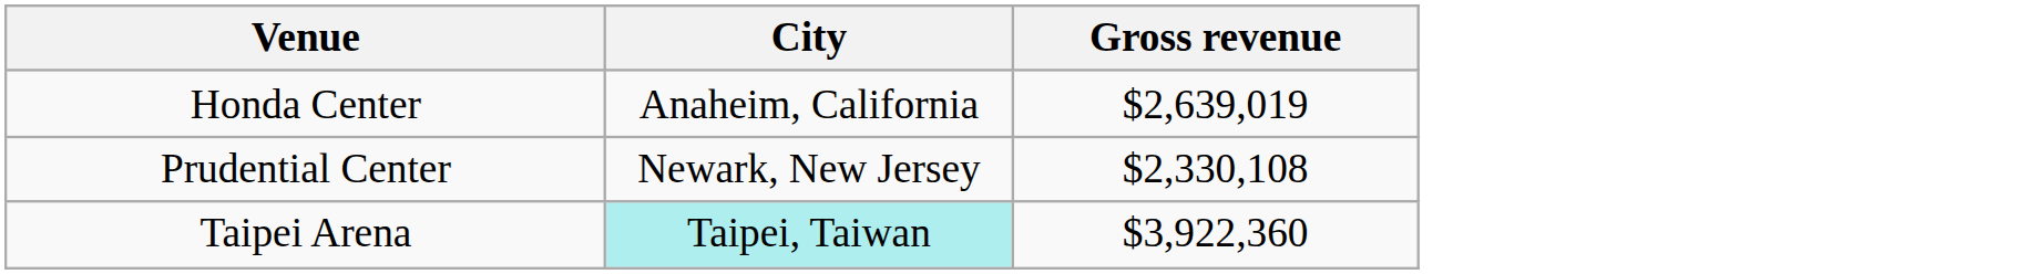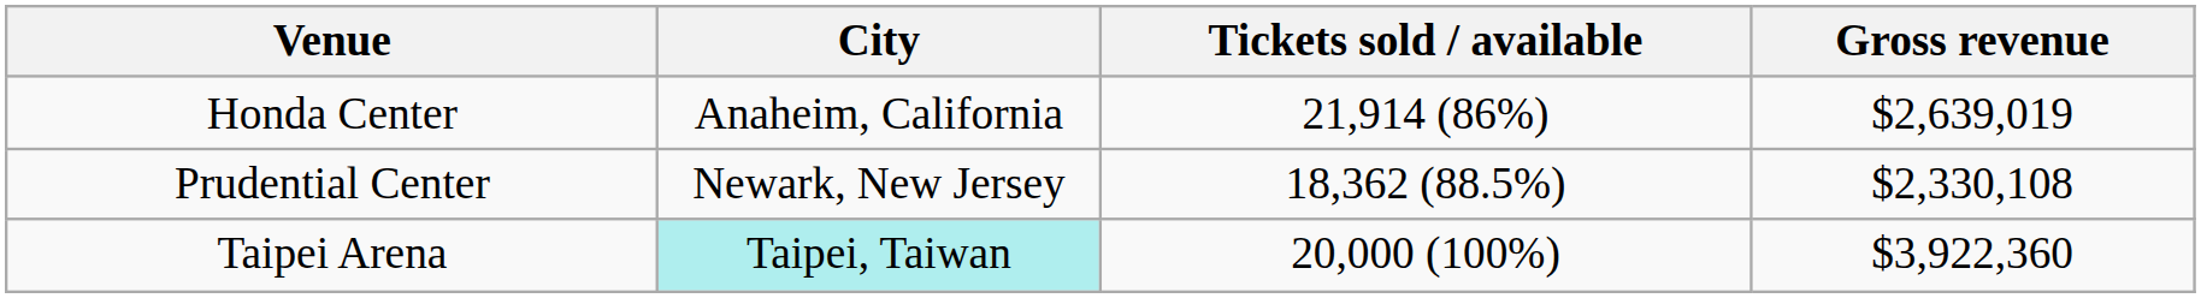 <table class="wikitable" style="text-align:center">
 <tr>
 <th style="width:225px;">Venue</th>
 <th style="width:150px;">City</th>
+<th style="width:225px;">Tickets sold / available</th>
 <th style="width:150px;">Gross revenue</th>
 </tr>
 <tr>
 <td>Honda Center</td>
 <td>Anaheim, California</td>
+<td>21,914 (86%)</td>
 <td>$2,639,019</td>
 </tr>
 <tr>
 <td>Prudential Center</td>
 <td>Newark, New Jersey</td>
+<td>18,362 (88.5%)</td>
 <td>$2,330,108</td>
 </tr>
 <tr>
 <td>Taipei Arena</td>
 <td style="background: paleturquoise;">Taipei, Taiwan</td>
+<td>20,000 (100%)</td>
 <td>$3,922,360</td>
 </tr>
 </table>
